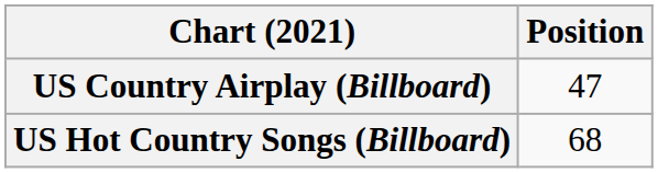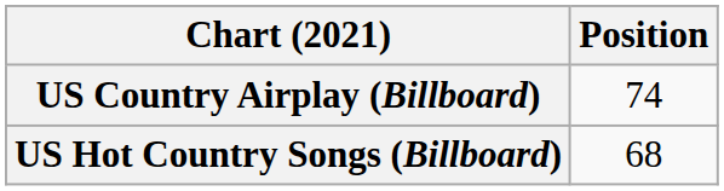 <table class="wikitable sortable plainrowheaders" style="text-align:center">
 <tr>
 <th>Chart (2021)</th>
 <th>Position</th>
 </tr>
 <tr>
 <th scope="row">US Country Airplay (<em>Billboard</em>)</th>
-<td>47</td>
+<td>74</td>
 </tr>
 <tr>
 <th scope="row">US Hot Country Songs (<em>Billboard</em>)</th>
 <td>68</td>
 </tr>
 </table>
